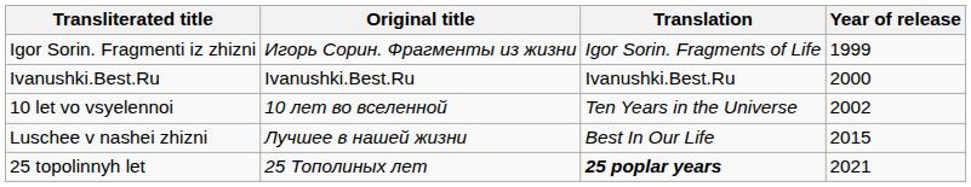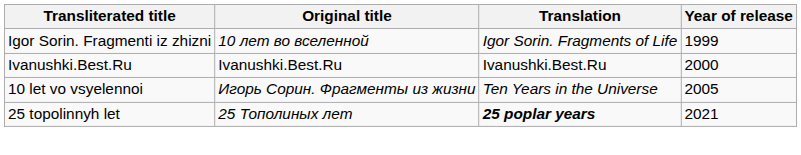 <table class="wikitable">
 <tr>
 <th>Transliterated title</th>
 <th>Original title</th>
 <th>Translation</th>
 <th>Year of release</th>
 </tr>
 <tr>
 <td>Igor Sorin. Fragmenti iz zhizni</td>
-<td><em>Игорь Сорин. Фрагменты из жизни</em></td>
+<td><em>10 лет во вселенной</em></td>
 <td><em>Igor Sorin. Fragments of Life</em></td>
 <td>1999</td>
 </tr>
 <tr>
 <td>Ivanushki.Best.Ru</td>
 <td>Ivanushki.Best.Ru</td>
 <td>Ivanushki.Best.Ru</td>
 <td>2000</td>
 </tr>
 <tr>
 <td>10 let vo vsyelennoi</td>
-<td><em>10 лет во вселенной</em></td>
+<td><em>Игорь Сорин. Фрагменты из жизни</em></td>
 <td><em>Ten Years in the Universe</em></td>
-<td>2002</td>
-</tr>
-<tr>
-<td>Luschee v nashei zhizni</td>
-<td><em>Лучшее в нашей жизни</em></td>
-<td><em>Best In Our Life</em></td>
-<td>2015</td>
+<td>2005</td>
 </tr>
 <tr>
 <td>25 topolinnyh let</td>
 <td><em>25 Тополиных лет</em></td>
 <td><strong><em>25 poplar years</em></strong></td>
 <td>2021</td>
 </tr>
 </table>
